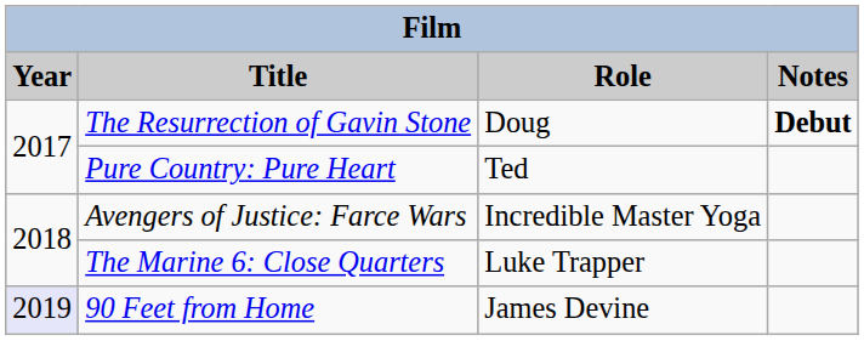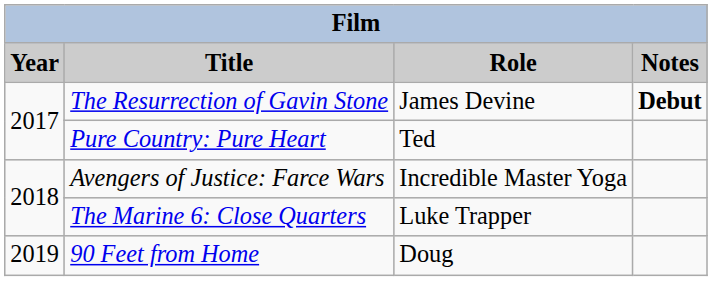 <table class="wikitable sortable">
 <tr style="text-align:center;">
 <th colspan=4 style="background:#B0C4DE;">Film</th>
 </tr>
 <tr style="text-align:center;">
 <th style="background:#ccc;">Year</th>
 <th style="background:#ccc;">Title</th>
 <th style="background:#ccc;">Role</th>
 <th style="background:#ccc;">Notes</th>
 </tr>
 <tr>
 <td rowspan="2">2017</td>
 <td><em><a href='#'>The Resurrection of Gavin Stone</a></em></td>
-<td>Doug</td>
+<td>James Devine</td>
 <td><strong>Debut</strong></td>
 </tr>
 <tr>
 <td><em><a href='#'>Pure Country: Pure Heart</a></em></td>
 <td>Ted</td>
 <td></td>
 </tr>
 <tr>
 <td rowspan="2">2018</td>
 <td><em>Avengers of Justice: Farce Wars</em></td>
 <td>Incredible Master Yoga</td>
 <td></td>
 </tr>
 <tr>
 <td><em><a href='#'>The Marine 6: Close Quarters</a></em></td>
 <td>Luke Trapper</td>
 <td></td>
 </tr>
 <tr>
-<td style="background: lavender;">2019</td>
+<td>2019</td>
 <td><em><a href='#'>90 Feet from Home</a></em></td>
-<td>James Devine</td>
+<td>Doug</td>
 <td></td>
 </tr>
 </table>
